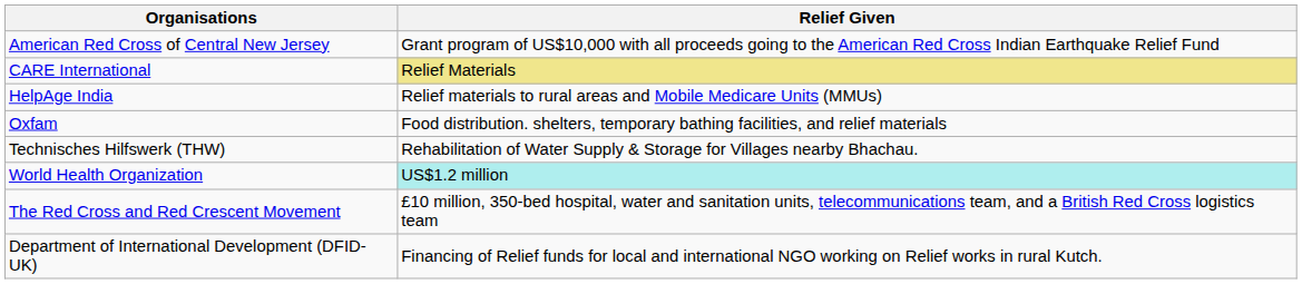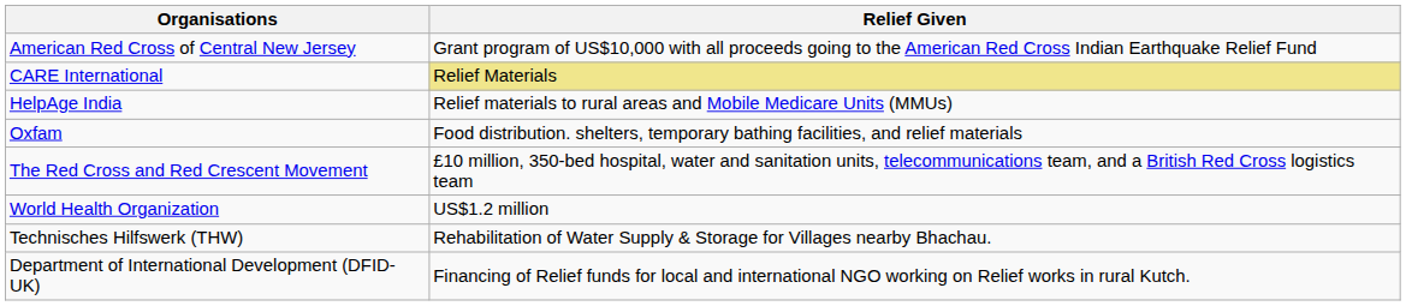 <table class="wikitable">
 <tr>
 <th>Organisations</th>
 <th>Relief Given</th>
 </tr>
 <tr>
 <td><a href='#'>American Red Cross</a> of <a href='#'>Central New Jersey</a></td>
 <td>Grant program of US$10,000 with all proceeds going to the <a href='#'>American Red Cross</a> Indian Earthquake Relief Fund</td>
 </tr>
 <tr>
 <td><a href='#'>CARE International</a></td>
 <td style="background: khaki;">Relief Materials</td>
 </tr>
 <tr>
 <td><a href='#'>HelpAge India</a></td>
 <td>Relief materials to rural areas and <a href='#'>Mobile Medicare Units</a> (MMUs)</td>
 </tr>
 <tr>
 <td><a href='#'>Oxfam</a></td>
 <td>Food distribution. shelters, temporary bathing facilities, and relief materials</td>
 </tr>
 <tr>
-<td>Technisches Hilfswerk (THW)</td>
-<td>Rehabilitation of Water Supply & Storage for Villages nearby Bhachau.</td>
+<td><a href='#'>The Red Cross and Red Crescent Movement</a></td>
+<td>£10 million, 350-bed hospital, water and sanitation units, <a href='#'>telecommunications</a> team, and a <a href='#'>British Red Cross</a> logistics team</td>
 </tr>
 <tr>
 <td><a href='#'>World Health Organization</a></td>
-<td style="background: paleturquoise;">US$1.2 million</td>
+<td>US$1.2 million</td>
 </tr>
 <tr>
-<td><a href='#'>The Red Cross and Red Crescent Movement</a></td>
-<td>£10 million, 350-bed hospital, water and sanitation units, <a href='#'>telecommunications</a> team, and a <a href='#'>British Red Cross</a> logistics team</td>
+<td>Technisches Hilfswerk (THW)</td>
+<td>Rehabilitation of Water Supply & Storage for Villages nearby Bhachau.</td>
 </tr>
 <tr>
 <td>Department of International Development (DFID-UK)</td>
 <td>Financing of Relief funds for local and international NGO working on Relief works in rural Kutch.</td>
 </tr>
 </table>
